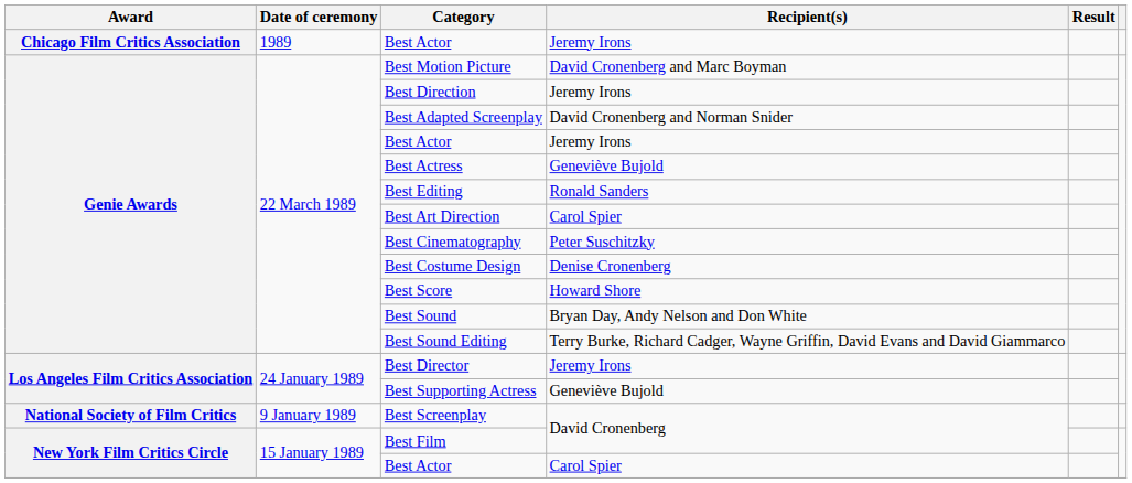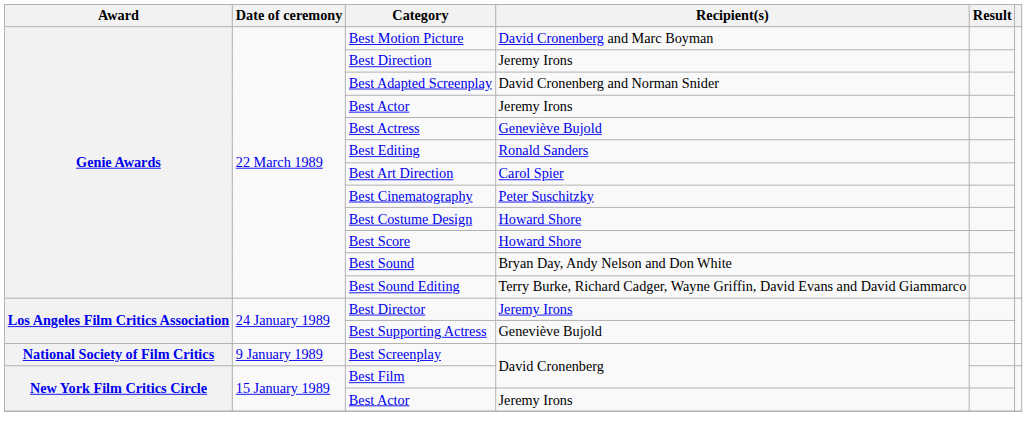 <table class="wikitable plainrowheaders sortable">
 <tr>
 <th scope="col">Award</th>
 <th scope="col">Date of ceremony</th>
 <th scope="col">Category</th>
 <th scope="col">Recipient(s)</th>
 <th scope="col">Result</th>
 <th scope="col" class="unsortable"></th>
-</tr>
-<tr>
-<th scope="row"><a href='#'>Chicago Film Critics Association</a></th>
-<td rowspan="1"><a href='#'>1989</a></td>
-<td><a href='#'>Best Actor</a></td>
-<td><a href='#'>Jeremy Irons</a></td>
-<td></td>
-<td rowspan="1"></td>
 </tr>
 <tr>
 <th scope="row" rowspan=12><a href='#'>Genie Awards</a></th>
 <td rowspan="12"><a href='#'>22 March 1989</a></td>
 <td><a href='#'>Best Motion Picture</a></td>
 <td><a href='#'>David Cronenberg</a> and Marc Boyman</td>
 <td></td>
 <td rowspan="12"></td>
 </tr>
 <tr>
 <td><a href='#'>Best Direction</a></td>
 <td>Jeremy Irons</td>
 <td></td>
 </tr>
 <tr>
 <td><a href='#'>Best Adapted Screenplay</a></td>
 <td>David Cronenberg and Norman Snider</td>
 <td></td>
 </tr>
 <tr>
 <td><a href='#'>Best Actor</a></td>
 <td>Jeremy Irons</td>
 <td></td>
 </tr>
 <tr>
 <td><a href='#'>Best Actress</a></td>
 <td><a href='#'>Geneviève Bujold</a></td>
 <td></td>
 </tr>
 <tr>
 <td><a href='#'>Best Editing</a></td>
 <td><a href='#'>Ronald Sanders</a></td>
 <td></td>
 </tr>
 <tr>
 <td><a href='#'>Best Art Direction</a></td>
 <td><a href='#'>Carol Spier</a></td>
 <td></td>
 </tr>
 <tr>
 <td><a href='#'>Best Cinematography</a></td>
 <td><a href='#'>Peter Suschitzky</a></td>
 <td></td>
 </tr>
 <tr>
 <td><a href='#'>Best Costume Design</a></td>
-<td><a href='#'>Denise Cronenberg</a></td>
+<td><a href='#'>Howard Shore</a></td>
 <td></td>
 </tr>
 <tr>
 <td><a href='#'>Best Score</a></td>
 <td><a href='#'>Howard Shore</a></td>
 <td></td>
 </tr>
 <tr>
 <td><a href='#'>Best Sound</a></td>
 <td>Bryan Day, Andy Nelson and Don White</td>
 <td></td>
 </tr>
 <tr>
 <td><a href='#'>Best Sound Editing</a></td>
 <td>Terry Burke, Richard Cadger, Wayne Griffin, David Evans and David Giammarco</td>
 <td></td>
 </tr>
 <tr>
 <th scope="row" rowspan=2><a href='#'>Los Angeles Film Critics Association</a></th>
 <td rowspan="2"><a href='#'>24 January 1989</a></td>
 <td><a href='#'>Best Director</a></td>
 <td><a href='#'>Jeremy Irons</a></td>
 <td></td>
 <td rowspan="2"></td>
 </tr>
 <tr>
 <td><a href='#'>Best Supporting Actress</a></td>
 <td>Geneviève Bujold</td>
 <td></td>
 </tr>
 <tr>
 <th scope="row"><a href='#'>National Society of Film Critics</a></th>
 <td rowspan="1"><a href='#'>9 January 1989</a></td>
 <td><a href='#'>Best Screenplay</a></td>
 <td rowspan="2">David Cronenberg</td>
 <td></td>
 <td rowspan="1"></td>
 </tr>
 <tr>
 <th scope="row" rowspan=2><a href='#'>New York Film Critics Circle</a></th>
 <td rowspan="2"><a href='#'>15 January 1989</a></td>
 <td><a href='#'>Best Film</a></td>
 <td></td>
 <td rowspan="2"></td>
 </tr>
 <tr>
 <td><a href='#'>Best Actor</a></td>
-<td><a href='#'>Carol Spier</a></td>
+<td>Jeremy Irons</td>
 <td></td>
 </tr>
 <tr>
 </tr>
 </table>
